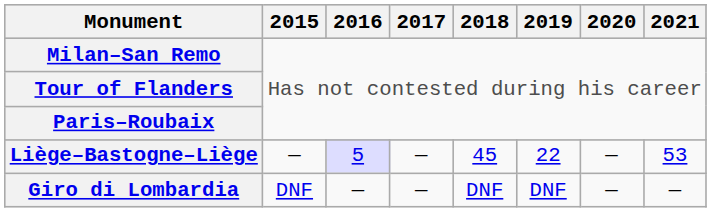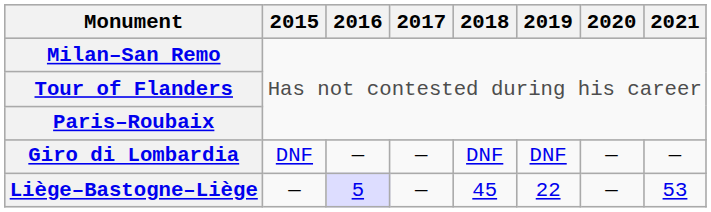 <table class="wikitable plainrowheaders">
 <tr>
 <th>Monument</th>
 <th scope="col">2015</th>
 <th scope="col">2016</th>
 <th scope="col">2017</th>
 <th scope="col">2018</th>
 <th scope="col">2019</th>
 <th scope="col">2020</th>
 <th scope="col">2021</th>
 </tr>
 <tr style="text-align:center;">
 <th scope="row"><a href='#'>Milan–San Remo</a></th>
 <td colspan="7" rowspan="3" style="color:#4d4d4d;">Has not contested during his career</td>
 </tr>
 <tr style="text-align:center;">
 <th scope="row"><a href='#'>Tour of Flanders</a></th>
 </tr>
 <tr style="text-align:center;">
 <th scope="row"><a href='#'>Paris–Roubaix</a></th>
 </tr>
 <tr style="text-align:center;">
+<th scope="row"><a href='#'>Giro di Lombardia</a></th>
+<td><a href='#'>DNF</a></td>
+<td>—</td>
+<td>—</td>
+<td><a href='#'>DNF</a></td>
+<td><a href='#'>DNF</a></td>
+<td>—</td>
+<td>—</td>
+</tr>
+<tr style="text-align:center;">
 <th scope="row"><a href='#'>Liège–Bastogne–Liège</a></th>
 <td>—</td>
 <td style="background:#ddddff;"><a href='#'>5</a></td>
 <td>—</td>
 <td><a href='#'>45</a></td>
 <td><a href='#'>22</a></td>
 <td>—</td>
 <td><a href='#'>53</a></td>
 </tr>
-<tr style="text-align:center;">
-<th scope="row"><a href='#'>Giro di Lombardia</a></th>
-<td><a href='#'>DNF</a></td>
-<td>—</td>
-<td>—</td>
-<td><a href='#'>DNF</a></td>
-<td><a href='#'>DNF</a></td>
-<td>—</td>
-<td>—</td>
-</tr>
 </table>
